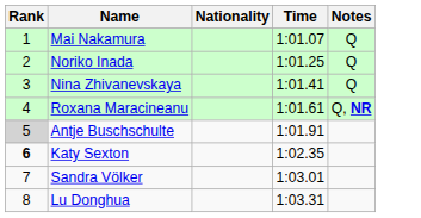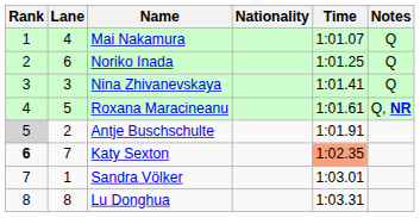 <table class="wikitable sortable" style="text-align:center">
 <tr>
 <th>Rank</th>
+<th>Lane</th>
 <th>Name</th>
 <th>Nationality</th>
 <th>Time</th>
 <th>Notes</th>
 </tr>
 <tr bgcolor=#cfc>
 <td>1</td>
+<td>4</td>
 <td align=left><a href='#'>Mai Nakamura</a></td>
 <td align=left></td>
 <td>1:01.07</td>
 <td>Q</td>
 </tr>
 <tr bgcolor=#cfc>
 <td>2</td>
+<td>6</td>
 <td align=left><a href='#'>Noriko Inada</a></td>
 <td align=left></td>
 <td>1:01.25</td>
 <td>Q</td>
 </tr>
 <tr bgcolor=#cfc>
+<td>3</td>
 <td>3</td>
 <td align=left><a href='#'>Nina Zhivanevskaya</a></td>
 <td align=left></td>
 <td>1:01.41</td>
 <td>Q</td>
 </tr>
 <tr bgcolor=#cfc>
 <td>4</td>
+<td>5</td>
 <td align=left><a href='#'>Roxana Maracineanu</a></td>
 <td align=left></td>
 <td>1:01.61</td>
 <td>Q, <strong><a href='#'>NR</a></strong></td>
 </tr>
 <tr>
 <td style="background: lightgrey;">5</td>
+<td>2</td>
 <td align=left><a href='#'>Antje Buschschulte</a></td>
 <td align=left></td>
 <td>1:01.91</td>
 <td></td>
 </tr>
 <tr>
 <td><strong>6</strong></td>
+<td>7</td>
 <td align=left><a href='#'>Katy Sexton</a></td>
 <td align=left></td>
-<td>1:02.35</td>
+<td style="background: lightsalmon;">1:02.35</td>
 <td></td>
 </tr>
 <tr>
 <td>7</td>
+<td>1</td>
 <td align=left><a href='#'>Sandra Völker</a></td>
 <td align=left></td>
 <td>1:03.01</td>
 <td></td>
 </tr>
 <tr>
 <td>8</td>
+<td>8</td>
 <td align=left><a href='#'>Lu Donghua</a></td>
 <td align=left></td>
 <td>1:03.31</td>
 <td></td>
 </tr>
 </table>
